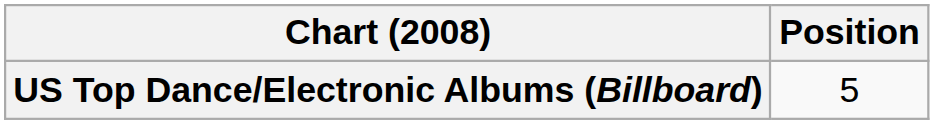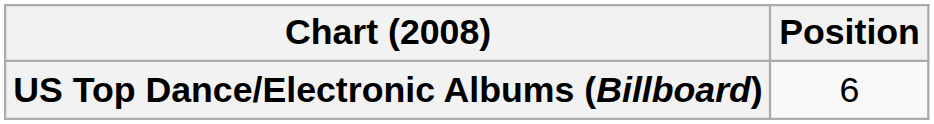 <table class="wikitable plainrowheaders" style="text-align:center">
 <tr>
 <th scope="col">Chart (2008)</th>
 <th scope="col">Position</th>
 </tr>
 <tr>
 <th scope="row">US Top Dance/Electronic Albums (<em>Billboard</em>)</th>
-<td>5</td>
+<td>6</td>
 </tr>
 </table>
